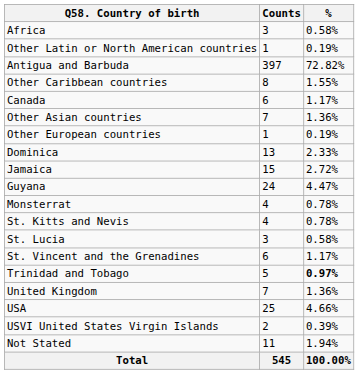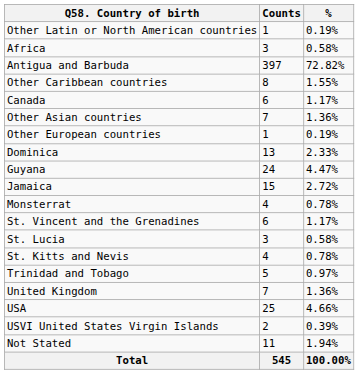 <table class="wikitable sortable">
 <tr>
 <th>Q58. Country of birth</th>
 <th>Counts</th>
 <th>%</th>
 </tr>
 <tr>
+<td>Other Latin or North American countries</td>
+<td>1</td>
+<td>0.19%</td>
+</tr>
+<tr>
 <td>Africa</td>
 <td>3</td>
 <td>0.58%</td>
-</tr>
-<tr>
-<td>Other Latin or North American countries</td>
-<td>1</td>
-<td>0.19%</td>
 </tr>
 <tr>
 <td>Antigua and Barbuda</td>
 <td>397</td>
 <td>72.82%</td>
 </tr>
 <tr>
 <td>Other Caribbean countries</td>
 <td>8</td>
 <td>1.55%</td>
 </tr>
 <tr>
 <td>Canada</td>
 <td>6</td>
 <td>1.17%</td>
 </tr>
 <tr>
 <td>Other Asian countries</td>
 <td>7</td>
 <td>1.36%</td>
 </tr>
 <tr>
 <td>Other European countries</td>
 <td>1</td>
 <td>0.19%</td>
 </tr>
 <tr>
 <td>Dominica</td>
 <td>13</td>
 <td>2.33%</td>
 </tr>
 <tr>
+<td>Guyana</td>
+<td>24</td>
+<td>4.47%</td>
+</tr>
+<tr>
 <td>Jamaica</td>
 <td>15</td>
 <td>2.72%</td>
-</tr>
-<tr>
-<td>Guyana</td>
-<td>24</td>
-<td>4.47%</td>
 </tr>
 <tr>
 <td>Monsterrat</td>
 <td>4</td>
 <td>0.78%</td>
 </tr>
 <tr>
-<td>St. Kitts and Nevis</td>
-<td>4</td>
-<td>0.78%</td>
+<td>St. Vincent and the Grenadines</td>
+<td>6</td>
+<td>1.17%</td>
 </tr>
 <tr>
 <td>St. Lucia</td>
 <td>3</td>
 <td>0.58%</td>
 </tr>
 <tr>
-<td>St. Vincent and the Grenadines</td>
-<td>6</td>
-<td>1.17%</td>
+<td>St. Kitts and Nevis</td>
+<td>4</td>
+<td>0.78%</td>
 </tr>
 <tr>
 <td>Trinidad and Tobago</td>
 <td>5</td>
-<td><strong>0.97%</strong></td>
+<td>0.97%</td>
 </tr>
 <tr>
 <td>United Kingdom</td>
 <td>7</td>
 <td>1.36%</td>
 </tr>
 <tr>
 <td>USA</td>
 <td>25</td>
 <td>4.66%</td>
 </tr>
 <tr>
 <td>USVI United States Virgin Islands</td>
 <td>2</td>
 <td>0.39%</td>
 </tr>
 <tr>
 <td>Not Stated</td>
 <td>11</td>
 <td>1.94%</td>
 </tr>
 <tr>
 <th>Total</th>
 <th>545</th>
 <th>100.00%</th>
 </tr>
 </table>
